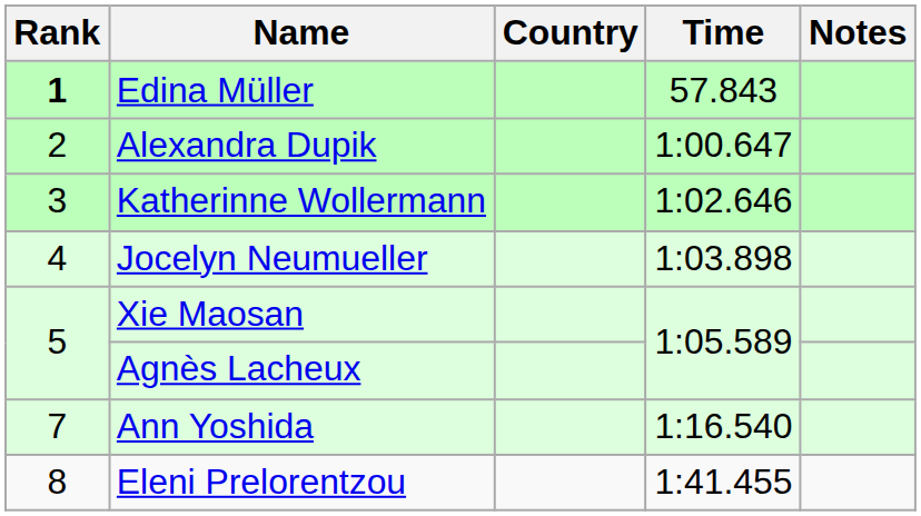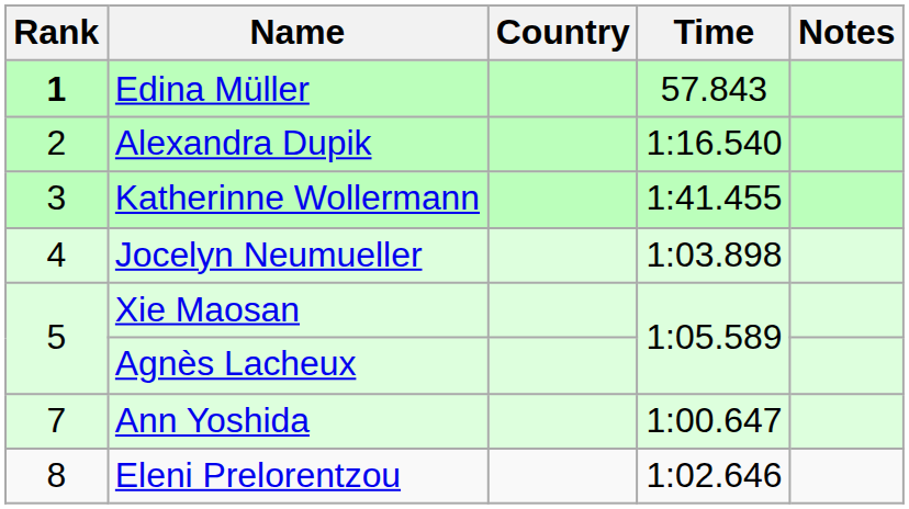 <table class="wikitable" style="text-align:center">
 <tr>
 <th>Rank</th>
 <th>Name</th>
 <th>Country</th>
 <th>Time</th>
 <th>Notes</th>
 </tr>
 <tr bgcolor=bbffbb>
 <td><strong>1</strong></td>
 <td align="left"><a href='#'>Edina Müller</a></td>
 <td align="left"></td>
 <td>57.843</td>
 <td></td>
 </tr>
 <tr bgcolor=bbffbb>
 <td>2</td>
 <td align="left"><a href='#'>Alexandra Dupik</a></td>
 <td align="left"></td>
-<td>1:00.647</td>
+<td>1:16.540</td>
 <td></td>
 </tr>
 <tr bgcolor=bbffbb>
 <td>3</td>
 <td align="left"><a href='#'>Katherinne Wollermann</a></td>
 <td align="left"></td>
-<td>1:02.646</td>
+<td>1:41.455</td>
 <td></td>
 </tr>
 <tr bgcolor=ddffdd>
 <td>4</td>
 <td align="left"><a href='#'>Jocelyn Neumueller</a></td>
 <td align="left"></td>
 <td>1:03.898</td>
 <td></td>
 </tr>
 <tr bgcolor=ddffdd>
 <td rowspan=2>5</td>
 <td align="left"><a href='#'>Xie Maosan</a></td>
 <td align="left"></td>
 <td rowspan=2>1:05.589</td>
 <td></td>
 </tr>
 <tr bgcolor=ddffdd>
 <td align="left"><a href='#'>Agnès Lacheux</a></td>
 <td align="left"></td>
 <td></td>
 </tr>
 <tr bgcolor=ddffdd>
 <td>7</td>
 <td align="left"><a href='#'>Ann Yoshida</a></td>
 <td align="left"></td>
-<td>1:16.540</td>
+<td>1:00.647</td>
 <td></td>
 </tr>
 <tr>
 <td>8</td>
 <td align="left"><a href='#'>Eleni Prelorentzou</a></td>
 <td align="left"></td>
-<td>1:41.455</td>
+<td>1:02.646</td>
 <td></td>
 </tr>
 </table>
